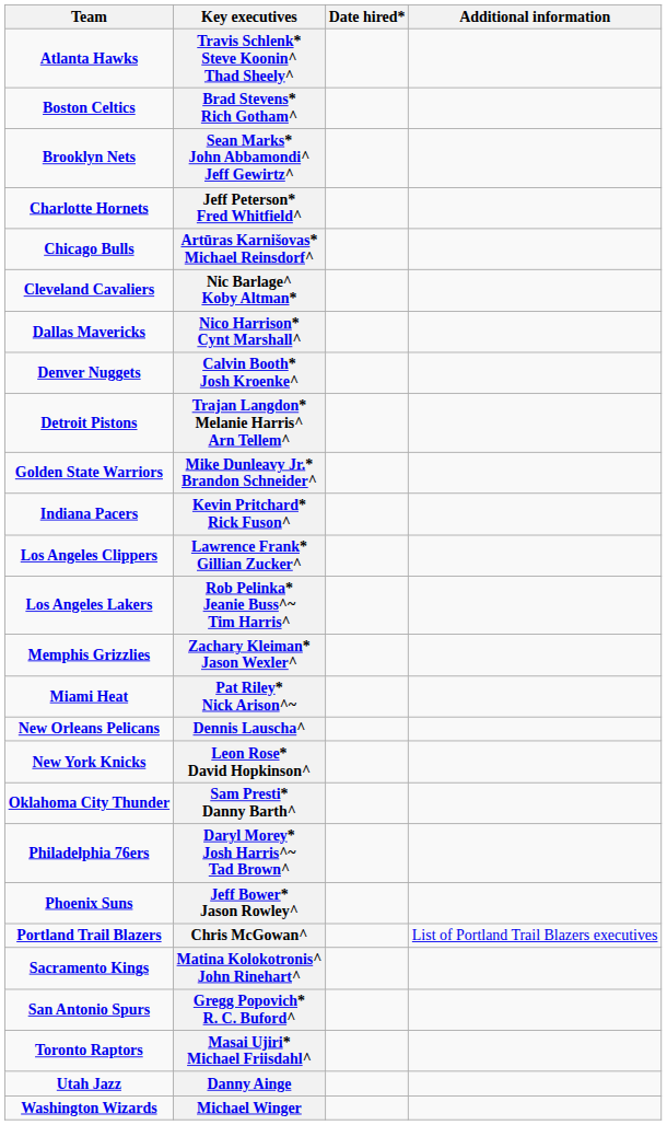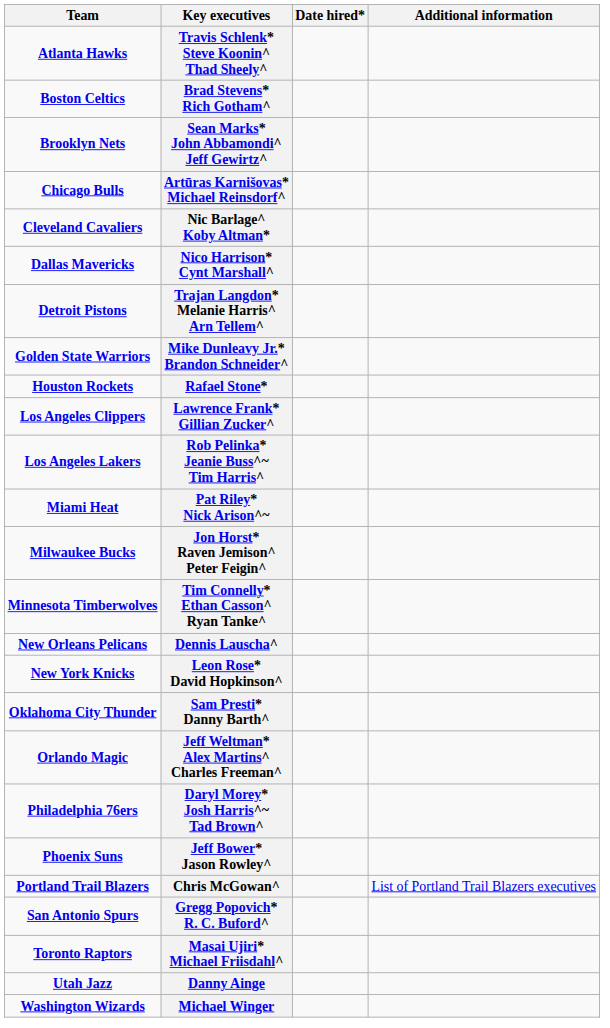 <table style="text-align:center" class="wikitable sortable">
 <tr>
 <th>Team</th>
 <th>Key executives</th>
 <th>Date hired*</th>
 <th>Additional information</th>
 </tr>
 <tr>
 <td><strong><a href='#'>Atlanta Hawks</a></strong></td>
 <th scope="row"><a href='#'>Travis Schlenk</a>* <br><a href='#'>Steve Koonin</a>^ <br><a href='#'>Thad Sheely</a>^</th>
 <td><a href='#'></a></td>
 <td></td>
 </tr>
 <tr>
 <td><strong><a href='#'>Boston Celtics</a></strong></td>
 <th scope="row"><a href='#'>Brad Stevens</a>*<br><a href='#'>Rich Gotham</a>^</th>
 <td><a href='#'></a></td>
 </tr>
 <tr>
 <td><strong><a href='#'>Brooklyn Nets</a></strong></td>
 <th scope="row"><a href='#'>Sean Marks</a>*<br> <a href='#'>John Abbamondi</a>^<br> <a href='#'>Jeff Gewirtz</a>^</th>
 <td><a href='#'></a></td>
 <td></td>
 </tr>
 <tr>
-<td><strong><a href='#'>Charlotte Hornets</a></strong></td>
-<th scope="row">Jeff Peterson*<br><a href='#'>Fred Whitfield</a>^</th>
-<td><a href='#'></a></td>
-<td></td>
-</tr>
-<tr>
 <td><strong><a href='#'>Chicago Bulls</a></strong></td>
 <th scope="row"><a href='#'>Artūras Karnišovas</a>*<br><a href='#'>Michael Reinsdorf</a>^</th>
 <td><a href='#'></a></td>
 <td></td>
 </tr>
 <tr>
 <td><strong><a href='#'>Cleveland Cavaliers</a></strong></td>
 <th scope="row">Nic Barlage^ <br> <a href='#'>Koby Altman</a>*</th>
 <td><a href='#'></a></td>
 <td></td>
 </tr>
 <tr>
 <td><strong><a href='#'>Dallas Mavericks</a></strong></td>
 <th scope="row"><a href='#'>Nico Harrison</a>*<br> <a href='#'>Cynt Marshall</a>^</th>
 <td><a href='#'></a></td>
 <td></td>
 </tr>
 <tr>
-<td><strong><a href='#'>Denver Nuggets</a></strong></td>
-<th scope="row"><a href='#'>Calvin Booth</a>*<br> <a href='#'>Josh Kroenke</a>^</th>
-<td><a href='#'></a></td>
-<td></td>
-</tr>
-<tr>
 <td><strong><a href='#'>Detroit Pistons</a></strong></td>
 <th scope="row"><a href='#'>Trajan Langdon</a>*<br> Melanie Harris^<br> <a href='#'>Arn Tellem</a>^</th>
 <td><a href='#'></a></td>
 <td></td>
 </tr>
 <tr>
 <td><strong><a href='#'>Golden State Warriors</a></strong></td>
 <th scope="row"><a href='#'>Mike Dunleavy Jr.</a>* <br> <a href='#'>Brandon Schneider</a>^</th>
 <td><a href='#'></a></td>
 <td></td>
 </tr>
 <tr>
-<td><strong><a href='#'>Indiana Pacers</a></strong></td>
-<th scope="row"><a href='#'>Kevin Pritchard</a>*<br> <a href='#'>Rick Fuson</a>^</th>
+<td><strong><a href='#'>Houston Rockets</a></strong></td>
+<th scope="row"><a href='#'>Rafael Stone</a>*</th>
 <td><a href='#'></a></td>
 <td></td>
 </tr>
 <tr>
 <td><strong><a href='#'>Los Angeles Clippers</a></strong></td>
 <th scope="row"><a href='#'>Lawrence Frank</a>*<br> <a href='#'>Gillian Zucker</a>^</th>
 <td><a href='#'></a></td>
 <td></td>
 </tr>
 <tr>
 <td><strong><a href='#'>Los Angeles Lakers</a></strong></td>
 <th scope="row"><a href='#'>Rob Pelinka</a>*<br> <a href='#'>Jeanie Buss</a>^~<br> <a href='#'>Tim Harris</a>^</th>
 <td><a href='#'></a></td>
 <td></td>
 </tr>
 <tr>
-<td><strong><a href='#'>Memphis Grizzlies</a></strong></td>
-<th scope="row"><a href='#'>Zachary Kleiman</a>*<br> <a href='#'>Jason Wexler</a>^</th>
+<td><strong><a href='#'>Miami Heat</a></strong></td>
+<th scope="row"><a href='#'>Pat Riley</a>*<br> <a href='#'>Nick Arison</a>^~</th>
 <td><a href='#'></a></td>
 <td></td>
 </tr>
 <tr>
-<td><strong><a href='#'>Miami Heat</a></strong></td>
-<th scope="row"><a href='#'>Pat Riley</a>*<br> <a href='#'>Nick Arison</a>^~</th>
+<td><strong><a href='#'>Milwaukee Bucks</a></strong></td>
+<th scope="row"><a href='#'>Jon Horst</a>*<br> Raven Jemison^<br> Peter Feigin^</th>
+<td><a href='#'></a></td>
+<td></td>
+</tr>
+<tr>
+<td><strong><a href='#'>Minnesota Timberwolves</a></strong></td>
+<th scope="row"><a href='#'>Tim Connelly</a>*<br> <a href='#'>Ethan Casson</a>^<br> Ryan Tanke^</th>
 <td><a href='#'></a></td>
 <td></td>
 </tr>
 <tr>
 <td><strong><a href='#'>New Orleans Pelicans</a></strong></td>
 <th scope="row"><a href='#'>Dennis Lauscha</a>^</th>
 <td><a href='#'></a></td>
 <td></td>
 </tr>
 <tr>
 <td><strong><a href='#'>New York Knicks</a></strong></td>
 <th scope="row"><a href='#'>Leon Rose</a>*<br> David Hopkinson^</th>
 <td><a href='#'></a></td>
 <td></td>
 </tr>
 <tr>
 <td><strong><a href='#'>Oklahoma City Thunder</a></strong></td>
 <th scope="row"><a href='#'>Sam Presti</a>*<br> Danny Barth^</th>
 <td><a href='#'></a></td>
 <td></td>
 </tr>
 <tr>
+<td><strong><a href='#'>Orlando Magic</a></strong></td>
+<th scope="row"><a href='#'>Jeff Weltman</a>*<br> <a href='#'>Alex Martins</a>^<br> Charles Freeman^</th>
+<td><a href='#'></a></td>
+<td></td>
+</tr>
+<tr>
 <td><strong><a href='#'>Philadelphia 76ers</a></strong></td>
 <th scope="row"><a href='#'>Daryl Morey</a>*<br> <a href='#'>Josh Harris</a>^~ <br> <a href='#'>Tad Brown</a>^</th>
 <td><a href='#'></a></td>
 <td></td>
 </tr>
 <tr>
 <td><strong><a href='#'>Phoenix Suns</a></strong></td>
 <th scope="row"><a href='#'>Jeff Bower</a>*<br> Jason Rowley^</th>
 <td><a href='#'></a></td>
 <td></td>
 </tr>
 <tr>
 <td><strong><a href='#'>Portland Trail Blazers</a></strong></td>
 <th scope="row">Chris McGowan^</th>
 <td><a href='#'></a></td>
 <td><a href='#'>List of Portland Trail Blazers executives</a></td>
-</tr>
-<tr>
-<td><strong><a href='#'>Sacramento Kings</a></strong></td>
-<th scope="row"><a href='#'>Matina Kolokotronis</a>^<br> <a href='#'>John Rinehart</a>^</th>
-<td><a href='#'></a></td>
-<td></td>
 </tr>
 <tr>
 <td><strong><a href='#'>San Antonio Spurs</a></strong></td>
 <th scope="row"><a href='#'>Gregg Popovich</a>*<br> <a href='#'>R. C. Buford</a>^</th>
 <td><a href='#'></a></td>
 <td></td>
 </tr>
 <tr>
 <td><strong><a href='#'>Toronto Raptors</a></strong></td>
 <th scope="row"><a href='#'>Masai Ujiri</a>*<br> <a href='#'>Michael Friisdahl</a>^</th>
 <td><a href='#'></a></td>
 <td></td>
 </tr>
 <tr>
 <td><strong><a href='#'>Utah Jazz</a></strong></td>
 <th scope="row"><a href='#'>Danny Ainge</a></th>
 <td><a href='#'></a></td>
 <td></td>
 </tr>
 <tr>
 <td><strong><a href='#'>Washington Wizards</a></strong></td>
 <th scope="row"><a href='#'>Michael Winger</a></th>
 <td><a href='#'></a></td>
 <td></td>
 </tr>
 </table>
